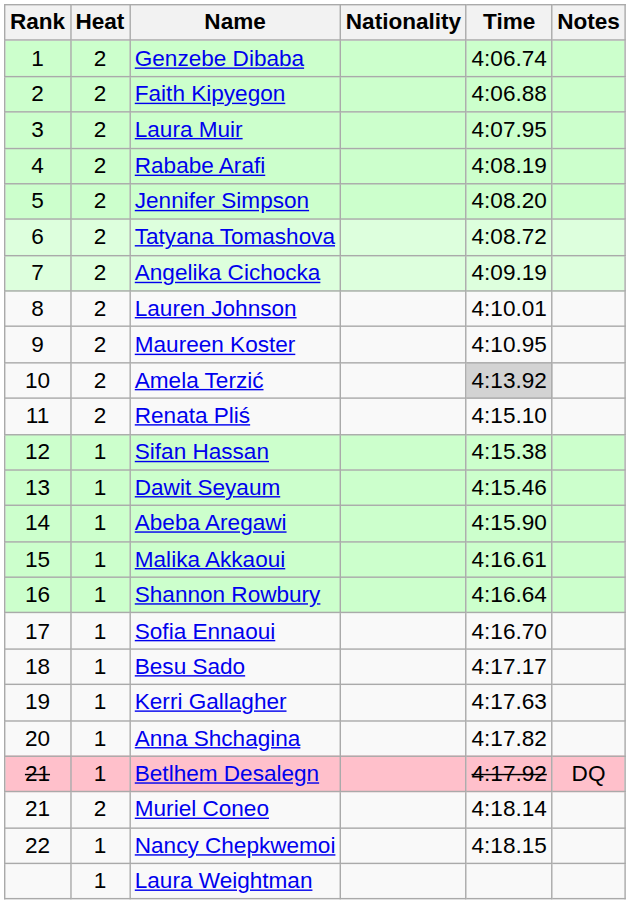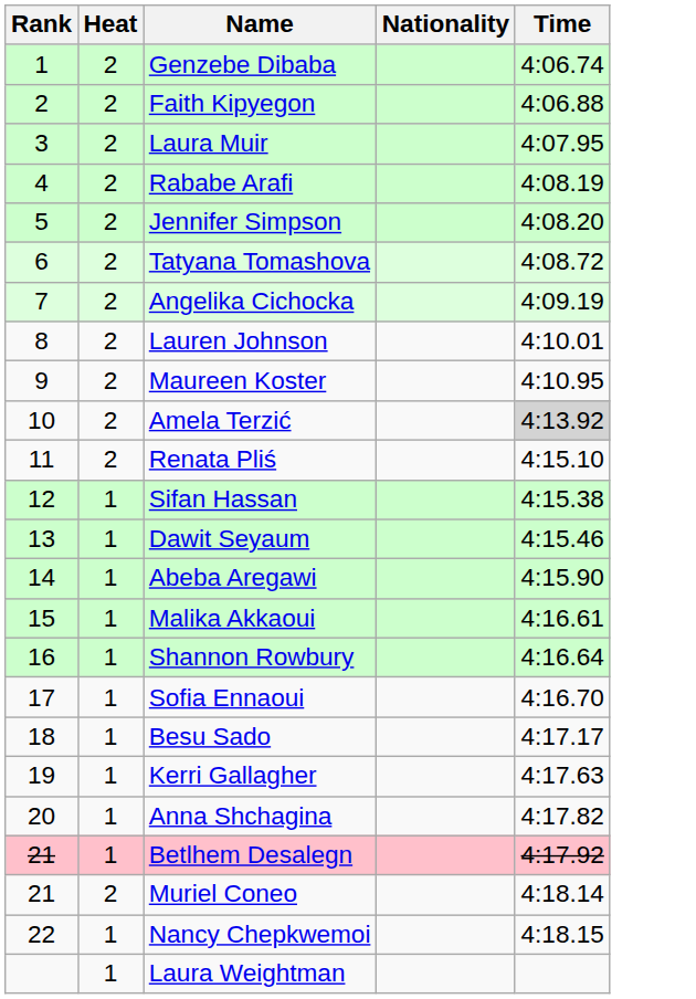 <table class="wikitable sortable" style="text-align:center">
 <tr>
 <th>Rank</th>
 <th>Heat</th>
 <th>Name</th>
 <th>Nationality</th>
 <th>Time</th>
-<th>Notes</th>
 </tr>
 <tr bgcolor=ccffcc>
 <td>1</td>
 <td>2</td>
 <td align=left><a href='#'>Genzebe Dibaba</a></td>
 <td align=left></td>
 <td>4:06.74</td>
-<td></td>
 </tr>
 <tr bgcolor=ccffcc>
 <td>2</td>
 <td>2</td>
 <td align=left><a href='#'>Faith Kipyegon</a></td>
 <td align=left></td>
 <td>4:06.88</td>
-<td></td>
 </tr>
 <tr bgcolor=ccffcc>
 <td>3</td>
 <td>2</td>
 <td align=left><a href='#'>Laura Muir</a></td>
 <td align=left></td>
 <td>4:07.95</td>
-<td></td>
 </tr>
 <tr bgcolor=ccffcc>
 <td>4</td>
 <td>2</td>
 <td align=left><a href='#'>Rababe Arafi</a></td>
 <td align=left></td>
 <td>4:08.19</td>
-<td></td>
 </tr>
 <tr bgcolor=ccffcc>
 <td>5</td>
 <td>2</td>
 <td align=left><a href='#'>Jennifer Simpson</a></td>
 <td align=left></td>
 <td>4:08.20</td>
-<td></td>
 </tr>
 <tr bgcolor=ddffdd>
 <td>6</td>
 <td>2</td>
 <td align=left><a href='#'>Tatyana Tomashova</a></td>
 <td align=left></td>
 <td>4:08.72</td>
-<td></td>
 </tr>
 <tr bgcolor=ddffdd>
 <td>7</td>
 <td>2</td>
 <td align=left><a href='#'>Angelika Cichocka</a></td>
 <td align=left></td>
 <td>4:09.19</td>
-<td></td>
 </tr>
 <tr>
 <td>8</td>
 <td>2</td>
 <td align=left><a href='#'>Lauren Johnson</a></td>
 <td align=left></td>
 <td>4:10.01</td>
-<td></td>
 </tr>
 <tr>
 <td>9</td>
 <td>2</td>
 <td align=left><a href='#'>Maureen Koster</a></td>
 <td align=left></td>
 <td>4:10.95</td>
-<td></td>
 </tr>
 <tr>
 <td>10</td>
 <td>2</td>
 <td align=left><a href='#'>Amela Terzić</a></td>
 <td align=left></td>
 <td style="background: lightgrey;">4:13.92</td>
-<td></td>
 </tr>
 <tr>
 <td>11</td>
 <td>2</td>
 <td align=left><a href='#'>Renata Pliś</a></td>
 <td align=left></td>
 <td>4:15.10</td>
-<td></td>
 </tr>
 <tr bgcolor=ccffcc>
 <td>12</td>
 <td>1</td>
 <td align=left><a href='#'>Sifan Hassan</a></td>
 <td align=left></td>
 <td>4:15.38</td>
-<td></td>
 </tr>
 <tr bgcolor=ccffcc>
 <td>13</td>
 <td>1</td>
 <td align=left><a href='#'>Dawit Seyaum</a></td>
 <td align=left></td>
 <td>4:15.46</td>
-<td></td>
 </tr>
 <tr bgcolor=ccffcc>
 <td>14</td>
 <td>1</td>
 <td align=left><a href='#'>Abeba Aregawi</a></td>
 <td align=left></td>
 <td>4:15.90</td>
-<td></td>
 </tr>
 <tr bgcolor=ccffcc>
 <td>15</td>
 <td>1</td>
 <td align=left><a href='#'>Malika Akkaoui</a></td>
 <td align=left></td>
 <td>4:16.61</td>
-<td></td>
 </tr>
 <tr bgcolor=ccffcc>
 <td>16</td>
 <td>1</td>
 <td align=left><a href='#'>Shannon Rowbury</a></td>
 <td align=left></td>
 <td>4:16.64</td>
-<td></td>
 </tr>
 <tr>
 <td>17</td>
 <td>1</td>
 <td align=left><a href='#'>Sofia Ennaoui</a></td>
 <td align=left></td>
 <td>4:16.70</td>
-<td></td>
 </tr>
 <tr>
 <td>18</td>
 <td>1</td>
 <td align=left><a href='#'>Besu Sado</a></td>
 <td align=left></td>
 <td>4:17.17</td>
-<td></td>
 </tr>
 <tr>
 <td>19</td>
 <td>1</td>
 <td align=left><a href='#'>Kerri Gallagher</a></td>
 <td align=left></td>
 <td>4:17.63</td>
-<td></td>
 </tr>
 <tr>
 <td>20</td>
 <td>1</td>
 <td align=left><a href='#'>Anna Shchagina</a></td>
 <td align=left></td>
 <td>4:17.82</td>
-<td></td>
 </tr>
 <tr bgcolor=pink>
 <td><s>21 </s></td>
 <td>1</td>
 <td align=left><a href='#'>Betlhem Desalegn</a></td>
 <td align=left></td>
 <td><s>4:17.92 </s></td>
-<td>DQ</td>
 </tr>
 <tr>
 <td>21</td>
 <td>2</td>
 <td align=left><a href='#'>Muriel Coneo</a></td>
 <td align=left></td>
 <td>4:18.14</td>
-<td></td>
 </tr>
 <tr>
 <td>22</td>
 <td>1</td>
 <td align=left><a href='#'>Nancy Chepkwemoi</a></td>
 <td align=left></td>
 <td>4:18.15</td>
-<td></td>
 </tr>
 <tr>
 <td></td>
 <td>1</td>
 <td align=left><a href='#'>Laura Weightman</a></td>
 <td align=left></td>
 <td></td>
-<td></td>
 </tr>
 </table>
